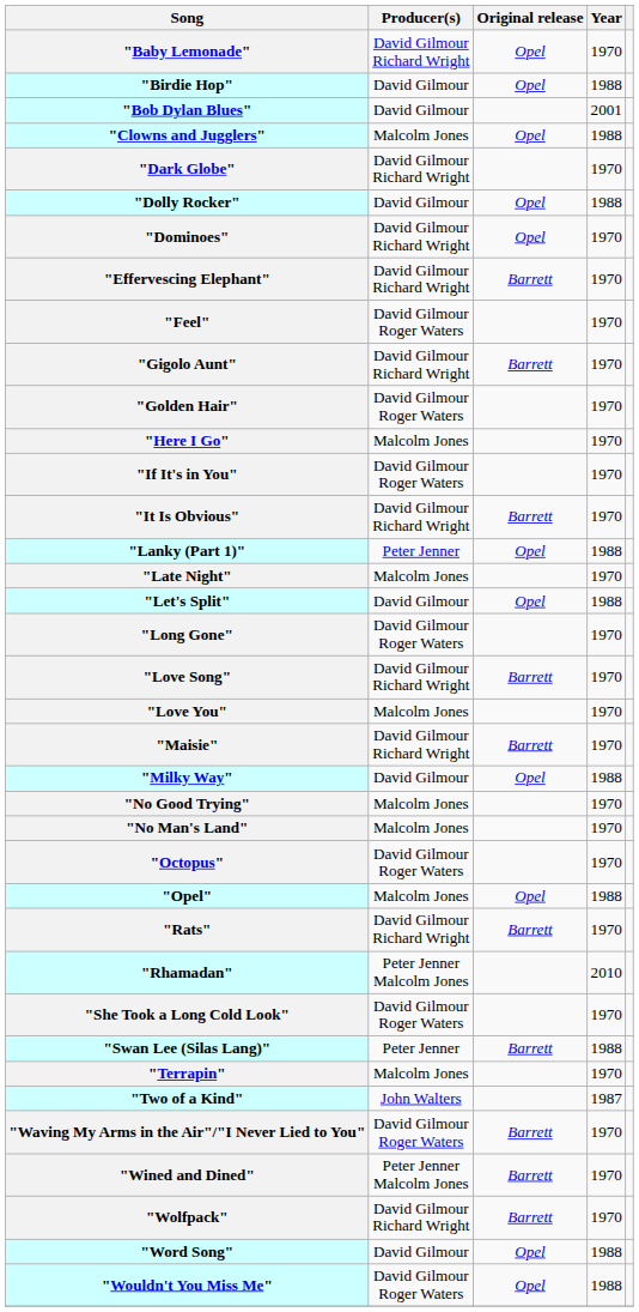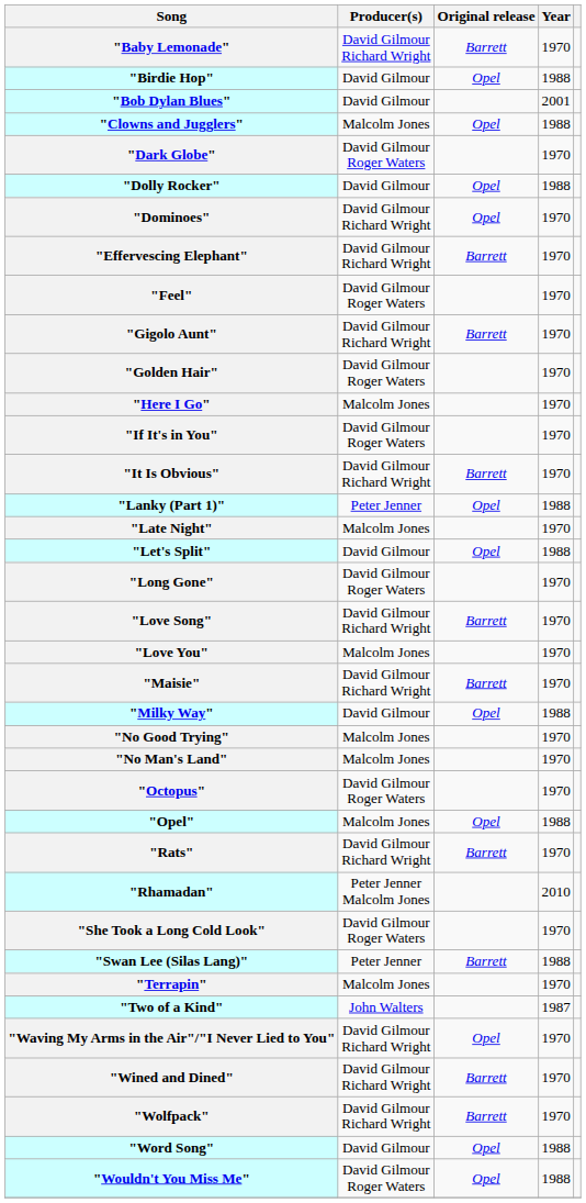 <table class="wikitable sortable plainrowheaders" style="text-align:center;">
 <tr>
 <th scope="col">Song</th>
 <th scope="col" class="unsortable">Producer(s)</th>
 <th scope="col">Original release</th>
 <th scope="col">Year</th>
 <th scope="col" class="unsortable"></th>
 </tr>
 <tr>
 <th scope="row"> "<a href='#'>Baby Lemonade</a>"</th>
 <td><a href='#'>David Gilmour</a><br><a href='#'>Richard Wright</a></td>
-<td><em><a href='#'>Opel</a></em></td>
+<td><em><a href='#'>Barrett</a></em></td>
 <td>1970</td>
 <td></td>
 </tr>
 <tr>
 <th scope="row" style="background-color:#CCFFFF">"Birdie Hop" </th>
 <td>David Gilmour</td>
 <td><em><a href='#'>Opel</a></em></td>
 <td>1988</td>
 <td></td>
 </tr>
 <tr>
 <th scope="row" style="background-color:#CCFFFF">"<a href='#'>Bob Dylan Blues</a>" </th>
 <td>David Gilmour</td>
 <td></td>
 <td>2001</td>
 <td></td>
 </tr>
 <tr>
 <th scope="row" style="background-color:#CCFFFF"> "<a href='#'>Clowns and Jugglers</a>" </th>
 <td>Malcolm Jones</td>
 <td><em><a href='#'>Opel</a></em></td>
 <td>1988</td>
 <td></td>
 </tr>
 <tr>
 <th scope="row"> "<a href='#'>Dark Globe</a>"</th>
-<td>David Gilmour<br>Richard Wright</td>
+<td>David Gilmour<br><a href='#'>Roger Waters</a></td>
 <td></td>
 <td>1970</td>
 <td></td>
 </tr>
 <tr>
 <th scope="row" style="background-color:#CCFFFF">"Dolly Rocker" </th>
 <td>David Gilmour</td>
 <td><em><a href='#'>Opel</a></em></td>
 <td>1988</td>
 <td></td>
 </tr>
 <tr>
 <th scope="row">"Dominoes"</th>
 <td>David Gilmour<br>Richard Wright</td>
 <td><em><a href='#'>Opel</a></em></td>
 <td>1970</td>
 <td></td>
 </tr>
 <tr>
 <th scope="row"> "Effervescing Elephant"</th>
 <td>David Gilmour<br>Richard Wright</td>
 <td><em><a href='#'>Barrett</a></em></td>
 <td>1970</td>
 <td></td>
 </tr>
 <tr>
 <th scope="row"> "Feel"</th>
 <td>David Gilmour<br>Roger Waters</td>
 <td></td>
 <td>1970</td>
 <td></td>
 </tr>
 <tr>
 <th scope="row"> "Gigolo Aunt"</th>
 <td>David Gilmour<br>Richard Wright</td>
 <td><em><a href='#'>Barrett</a></em></td>
 <td>1970</td>
 <td></td>
 </tr>
 <tr>
 <th scope="row">"Golden Hair"</th>
 <td>David Gilmour<br>Roger Waters</td>
 <td></td>
 <td>1970</td>
 <td></td>
 </tr>
 <tr>
 <th scope="row"> "<a href='#'>Here I Go</a>"</th>
 <td>Malcolm Jones</td>
 <td></td>
 <td>1970</td>
 <td></td>
 </tr>
 <tr>
 <th scope="row"> "If It's in You"</th>
 <td>David Gilmour<br>Roger Waters</td>
 <td></td>
 <td>1970</td>
 <td></td>
 </tr>
 <tr>
 <th scope="row">"It Is Obvious"</th>
 <td>David Gilmour<br>Richard Wright</td>
 <td><em><a href='#'>Barrett</a></em></td>
 <td>1970</td>
 <td></td>
 </tr>
 <tr>
 <th scope="row" style="background-color:#CCFFFF"> "Lanky (Part 1)" </th>
 <td><a href='#'>Peter Jenner</a></td>
 <td><em><a href='#'>Opel</a></em></td>
 <td>1988</td>
 <td></td>
 </tr>
 <tr>
 <th scope="row">"Late Night"</th>
 <td>Malcolm Jones</td>
 <td></td>
 <td>1970</td>
 <td></td>
 </tr>
 <tr>
 <th scope="row" style="background-color:#CCFFFF">"Let's Split" </th>
 <td>David Gilmour</td>
 <td><em><a href='#'>Opel</a></em></td>
 <td>1988</td>
 <td></td>
 </tr>
 <tr>
 <th scope="row">"Long Gone"</th>
 <td>David Gilmour<br>Roger Waters</td>
 <td></td>
 <td>1970</td>
 <td></td>
 </tr>
 <tr>
 <th scope="row">"Love Song"</th>
 <td>David Gilmour<br>Richard Wright</td>
 <td><em><a href='#'>Barrett</a></em></td>
 <td>1970</td>
 <td></td>
 </tr>
 <tr>
 <th scope="row">"Love You"</th>
 <td>Malcolm Jones</td>
 <td></td>
 <td>1970</td>
 <td></td>
 </tr>
 <tr>
 <th scope="row"> "Maisie"</th>
 <td>David Gilmour<br>Richard Wright</td>
 <td><em><a href='#'>Barrett</a></em></td>
 <td>1970</td>
 <td></td>
 </tr>
 <tr>
 <th scope="row" style="background-color:#CCFFFF">"<a href='#'>Milky Way</a>" </th>
 <td>David Gilmour</td>
 <td><em><a href='#'>Opel</a></em></td>
 <td>1988</td>
 <td></td>
 </tr>
 <tr>
 <th scope="row"> "No Good Trying"</th>
 <td>Malcolm Jones</td>
 <td></td>
 <td>1970</td>
 <td></td>
 </tr>
 <tr>
 <th scope="row">"No Man's Land"</th>
 <td>Malcolm Jones</td>
 <td></td>
 <td>1970</td>
 <td></td>
 </tr>
 <tr>
 <th scope="row"> "<a href='#'>Octopus</a>"</th>
 <td>David Gilmour<br>Roger Waters</td>
 <td></td>
 <td>1970</td>
 <td></td>
 </tr>
 <tr>
 <th scope="row" style="background-color:#CCFFFF">"Opel" </th>
 <td>Malcolm Jones</td>
 <td><em><a href='#'>Opel</a></em></td>
 <td>1988</td>
 <td></td>
 </tr>
 <tr>
 <th scope="row"> "Rats"</th>
 <td>David Gilmour<br>Richard Wright</td>
 <td><em><a href='#'>Barrett</a></em></td>
 <td>1970</td>
 <td></td>
 </tr>
 <tr>
 <th scope="row" style="background-color:#CCFFFF">"Rhamadan" </th>
 <td>Peter Jenner<br>Malcolm Jones</td>
 <td></td>
 <td>2010</td>
 <td></td>
 </tr>
 <tr>
 <th scope="row"> "She Took a Long Cold Look"</th>
 <td>David Gilmour<br>Roger Waters</td>
 <td></td>
 <td>1970</td>
 <td></td>
 </tr>
 <tr>
 <th scope="row" style="background-color:#CCFFFF">"Swan Lee (Silas Lang)" </th>
 <td>Peter Jenner</td>
 <td><em><a href='#'>Barrett</a></em></td>
 <td>1988</td>
 <td></td>
 </tr>
 <tr>
 <th scope="row"> "<a href='#'>Terrapin</a>"</th>
 <td>Malcolm Jones</td>
 <td></td>
 <td>1970</td>
 <td></td>
 </tr>
 <tr>
 <th scope="row" style="background-color:#CCFFFF">"Two of a Kind" </th>
 <td><a href='#'>John Walters</a></td>
 <td></td>
 <td>1987</td>
 <td></td>
 </tr>
 <tr>
 <th scope="row"> "Waving My Arms in the Air"/"I Never Lied to You"</th>
-<td>David Gilmour<br><a href='#'>Roger Waters</a></td>
-<td><em><a href='#'>Barrett</a></em></td>
+<td>David Gilmour<br>Richard Wright</td>
+<td><em><a href='#'>Opel</a></em></td>
 <td>1970</td>
 <td></td>
 </tr>
 <tr>
 <th scope="row">"Wined and Dined"</th>
-<td>Peter Jenner<br>Malcolm Jones</td>
+<td>David Gilmour<br>Richard Wright</td>
 <td><em><a href='#'>Barrett</a></em></td>
 <td>1970</td>
 <td></td>
 </tr>
 <tr>
 <th scope="row">"Wolfpack"</th>
 <td>David Gilmour<br>Richard Wright</td>
 <td><em><a href='#'>Barrett</a></em></td>
 <td>1970</td>
 <td></td>
 </tr>
 <tr>
 <th scope="row" style="background-color:#CCFFFF">"Word Song" </th>
 <td>David Gilmour</td>
 <td><em><a href='#'>Opel</a></em></td>
 <td>1988</td>
 <td></td>
 </tr>
 <tr>
 <th scope="row" style="background-color:#CCFFFF">"<a href='#'>Wouldn't You Miss Me</a>" </th>
 <td>David Gilmour<br>Roger Waters</td>
 <td><em><a href='#'>Opel</a></em></td>
 <td>1988</td>
 <td></td>
 </tr>
 <tr>
 </tr>
 </table>
